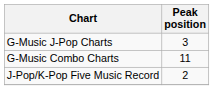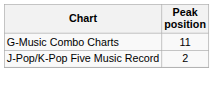 <table class="wikitable">
 <tr>
 <th>Chart</th>
 <th>Peak<br>position</th>
-</tr>
-<tr>
-<td>G-Music J-Pop Charts</td>
-<td align="center">3</td>
 </tr>
 <tr>
 <td>G-Music Combo Charts</td>
 <td align="center">11</td>
 </tr>
 <tr>
 <td>J-Pop/K-Pop Five Music Record</td>
 <td align="center">2</td>
 </tr>
 <tr>
 </tr>
 </table>
